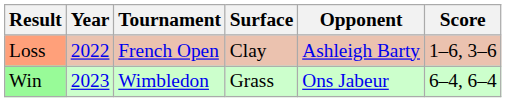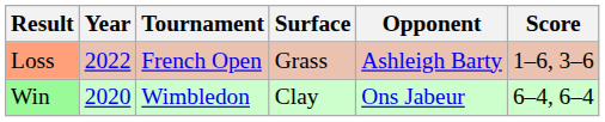 <table class="sortable wikitable">
 <tr>
 <th>Result</th>
 <th>Year</th>
 <th>Tournament</th>
 <th>Surface</th>
 <th>Opponent</th>
 <th class=unsortable>Score</th>
 </tr>
 <tr style=background:#EBC2AF>
 <td style=background:#FFA07A>Loss</td>
 <td><a href='#'>2022</a></td>
 <td><a href='#'>French Open</a></td>
-<td>Clay</td>
+<td>Grass</td>
 <td> <a href='#'>Ashleigh Barty</a></td>
 <td>1–6, 3–6</td>
 </tr>
 <tr style=background:#CFC>
 <td style=background:#98FB98>Win</td>
-<td><a href='#'>2023</a></td>
+<td><a href='#'>2020</a></td>
 <td><a href='#'>Wimbledon</a></td>
-<td>Grass</td>
+<td>Clay</td>
 <td> <a href='#'>Ons Jabeur</a></td>
 <td>6–4, 6–4</td>
 </tr>
 </table>
